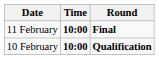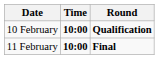 <table class="wikitable">
 <tr>
 <th>Date</th>
 <th>Time</th>
 <th>Round</th>
 </tr>
 <tr>
+<td>10 February</td>
+<td><strong>10:00</strong></td>
+<td><strong>Qualification</strong></td>
+</tr>
+<tr>
 <td>11 February</td>
 <td><strong>10:00</strong></td>
 <td><strong>Final</strong></td>
 </tr>
-<tr>
-<td>10 February</td>
-<td><strong>10:00</strong></td>
-<td><strong>Qualification</strong></td>
-</tr>
 </table>
